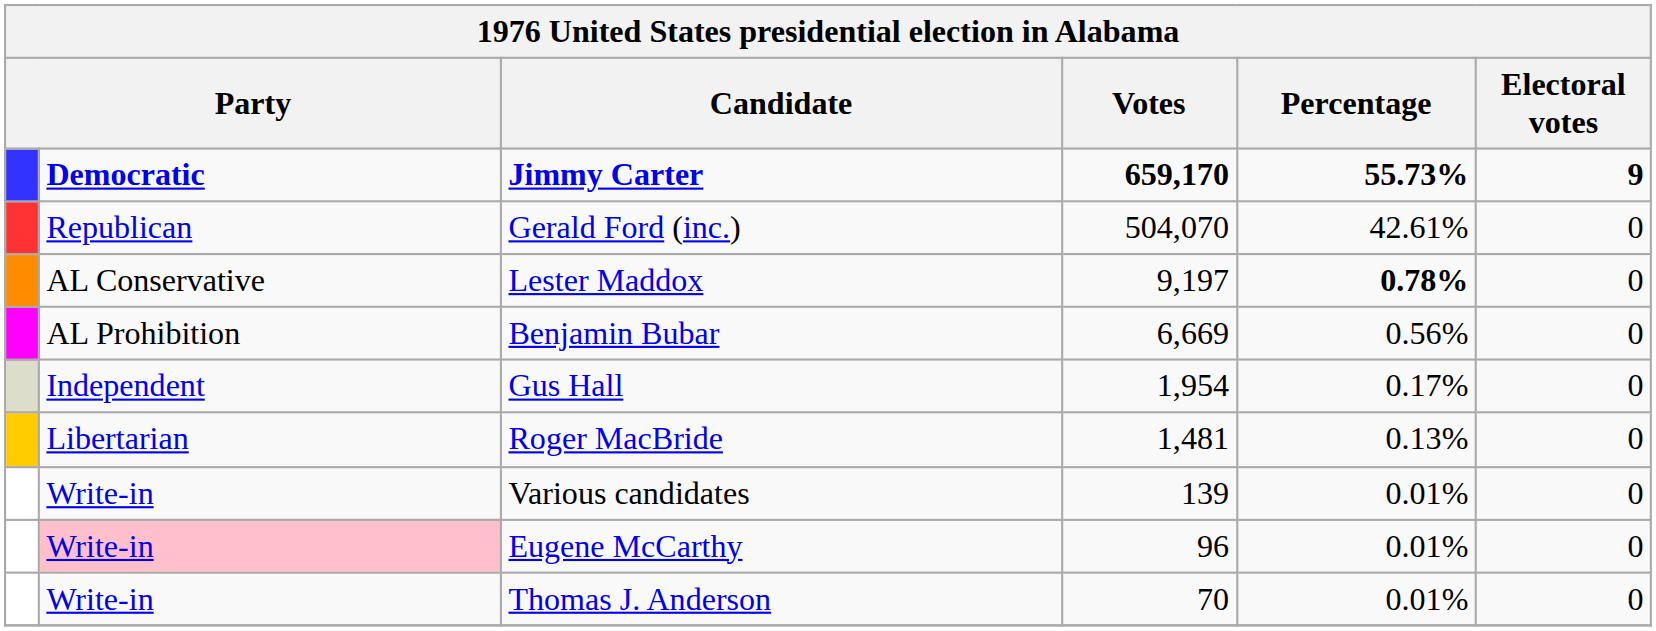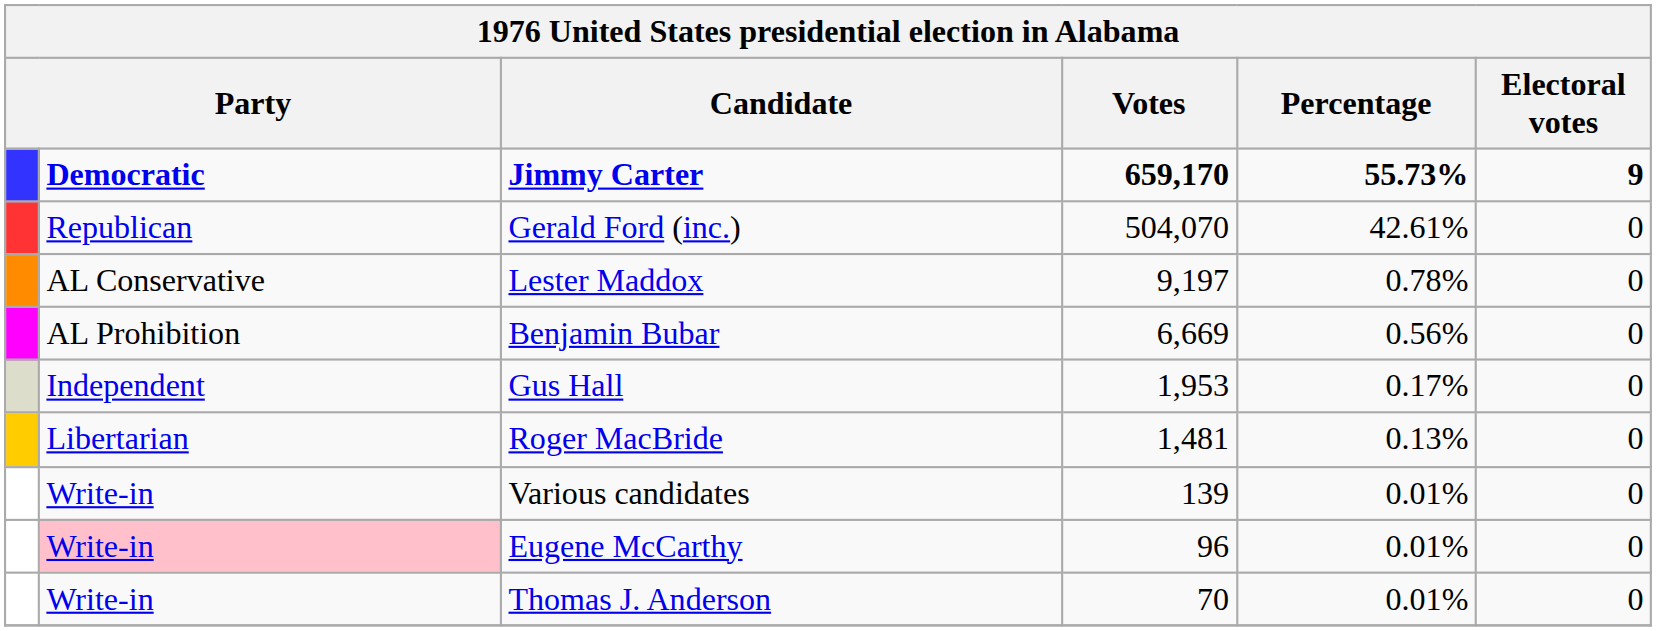 <table class="wikitable" style="font-size: 95%;">
 <tr>
 <th colspan="6">1976 United States presidential election in Alabama</th>
 </tr>
 <tr bgcolor="#EEEEEE" align="center">
 <th colspan="2" style="width: 15em">Party</th>
 <th style="width: 17em">Candidate</th>
 <th style="width: 5em">Votes</th>
 <th style="width: 7em">Percentage</th>
 <th style="width: 5em">Electoral votes</th>
 </tr>
 <tr>
 <th style="background-color:#3333FF; width: 3px"></th>
 <td style="width: 130px"><strong><a href='#'>Democratic</a></strong></td>
 <td><strong><a href='#'>Jimmy Carter</a></strong></td>
 <td align="right"><strong>659,170</strong></td>
 <td align="right"><strong>55.73%</strong></td>
 <td align="right"><strong>9</strong></td>
 </tr>
 <tr>
 <th style="background-color:#FF3333; width: 3px"></th>
 <td style="width: 130px"><a href='#'>Republican</a></td>
 <td><a href='#'>Gerald Ford</a> (<a href='#'>inc.</a>)</td>
 <td align="right">504,070</td>
 <td align="right">42.61%</td>
 <td align="right">0</td>
 </tr>
 <tr>
 <th style="background-color:#FF8C00; width: 3px"></th>
 <td style="width: 130px">AL Conservative</td>
 <td><a href='#'>Lester Maddox</a></td>
 <td align="right">9,197</td>
-<td align="right"><strong>0.78%</strong></td>
+<td align="right">0.78%</td>
 <td align="right">0</td>
 </tr>
 <tr>
 <th style="background-color:#FF00FF; width: 3px"></th>
 <td style="width: 130px">AL Prohibition</td>
 <td><a href='#'>Benjamin Bubar</a></td>
 <td align="right">6,669</td>
 <td align="right">0.56%</td>
 <td align="right">0</td>
 </tr>
 <tr>
 <th style="background-color:#DDDDCC; width: 3px"></th>
 <td style="width: 130px"><a href='#'>Independent</a></td>
 <td><a href='#'>Gus Hall</a></td>
-<td align="right">1,954</td>
+<td align="right">1,953</td>
 <td align="right">0.17%</td>
 <td align="right">0</td>
 </tr>
 <tr>
 <th style="background-color:#FFCC00; width: 3px"></th>
 <td style="width: 130px"><a href='#'>Libertarian</a></td>
 <td><a href='#'>Roger MacBride</a></td>
 <td align="right">1,481</td>
 <td align="right">0.13%</td>
 <td align="right">0</td>
 </tr>
 <tr>
 <th style="background-color:#FFFFFF; width: 3px"></th>
 <td style="width: 130px"><a href='#'>Write-in</a></td>
 <td>Various candidates</td>
 <td align="right">139</td>
 <td align="right">0.01%</td>
 <td align="right">0</td>
 </tr>
 <tr>
 <th style="background-color:#FFFFFF; width: 3px"></th>
 <td style="background: pink; width: 130px"><a href='#'>Write-in</a></td>
 <td><a href='#'>Eugene McCarthy</a></td>
 <td align="right">96</td>
 <td align="right">0.01%</td>
 <td align="right">0</td>
 </tr>
 <tr>
 <th style="background-color:#FFFFFF; width: 3px"></th>
 <td style="width: 130px"><a href='#'>Write-in</a></td>
 <td><a href='#'>Thomas J. Anderson</a></td>
 <td align="right">70</td>
 <td align="right">0.01%</td>
 <td align="right">0</td>
 </tr>
 <tr>
 </tr>
 </table>
